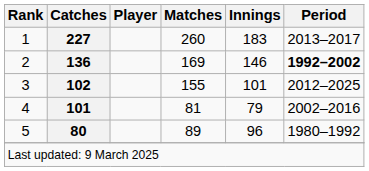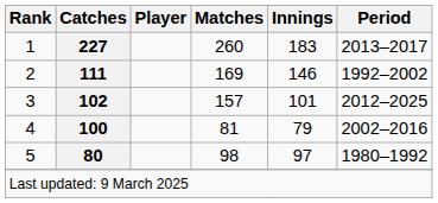 <table class="wikitable plainrowheaders sortable">
 <tr>
 <th scope=col>Rank</th>
 <th scope=col>Catches</th>
 <th scope=col>Player</th>
 <th scope=col>Matches</th>
 <th scope=col>Innings</th>
 <th scope=col>Period</th>
 </tr>
 <tr>
 <td align=center>1</td>
 <th scope=row style=text-align:center;>227</th>
 <td></td>
 <td align=center>260</td>
 <td align=center>183</td>
 <td>2013–2017</td>
 </tr>
 <tr>
 <td align=center>2</td>
-<th scope=row style=text-align:center;>136</th>
+<th scope=row style=text-align:center;>111</th>
 <td></td>
 <td align=center>169</td>
 <td align=center>146</td>
-<td><strong>1992–2002</strong></td>
+<td>1992–2002</td>
 </tr>
 <tr>
 <td align="center">3</td>
 <th scope="row" style="text-align:center;">102</th>
 <td></td>
-<td align="center">155</td>
+<td align="center">157</td>
 <td align="center">101</td>
 <td>2012–2025</td>
 </tr>
 <tr>
 <td align="center">4</td>
-<th scope="row" style="text-align:center;">101</th>
+<th scope="row" style="text-align:center;">100</th>
 <td></td>
 <td align="center">81</td>
 <td align="center">79</td>
 <td>2002–2016</td>
 </tr>
 <tr>
 <td align=center>5</td>
 <th scope=row style=text-align:center;>80</th>
 <td></td>
-<td align=center>89</td>
-<td align=center>96</td>
+<td align=center>98</td>
+<td align=center>97</td>
 <td>1980–1992</td>
 </tr>
 <tr>
 </tr>
 <tr class=sortbottom>
 <td colspan=6><small>Last updated: 9 March 2025</small></td>
 </tr>
 </table>
